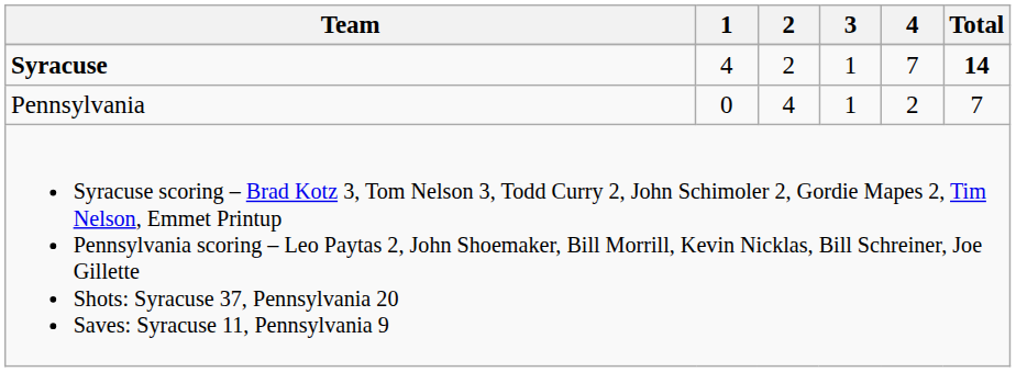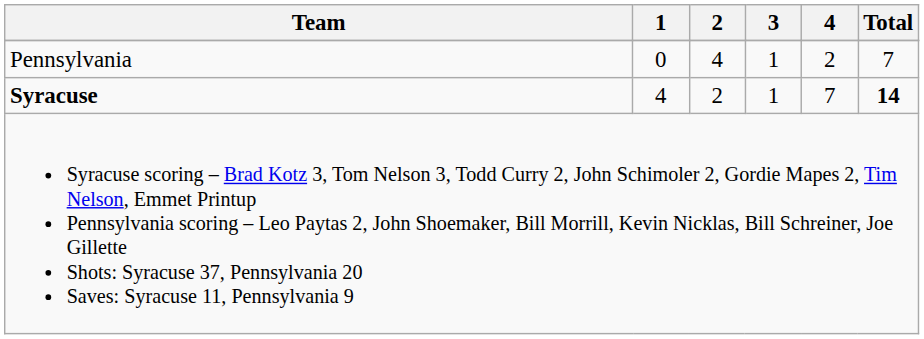 <table class="wikitable" style="text-align:center; max-width:40em">
 <tr>
 <th>Team</th>
 <th style="width:2em">1</th>
 <th style="width:2em">2</th>
 <th style="width:2em">3</th>
 <th style="width:2em">4</th>
 <th style="width:2em">Total</th>
 </tr>
 <tr>
 </tr>
 <tr>
+<td style="text-align:left">Pennsylvania</td>
+<td>0</td>
+<td>4</td>
+<td>1</td>
+<td>2</td>
+<td>7</td>
+</tr>
+<tr>
 <td style="text-align:left"><strong>Syracuse</strong></td>
 <td>4</td>
 <td>2</td>
 <td>1</td>
 <td>7</td>
 <td><strong>14</strong></td>
 </tr>
 <tr>
-<td style="text-align:left">Pennsylvania</td>
-<td>0</td>
-<td>4</td>
-<td>1</td>
-<td>2</td>
-<td>7</td>
-</tr>
-<tr>
 <td colspan=6 style="text-align:left; font-size:88%;"><br><ul><li>Syracuse scoring – <a href='#'>Brad Kotz</a> 3, Tom Nelson 3, Todd Curry 2, John Schimoler 2, Gordie Mapes 2, <a href='#'>Tim Nelson</a>, Emmet Printup</li><li>Pennsylvania scoring – Leo Paytas 2, John Shoemaker, Bill Morrill, Kevin Nicklas, Bill Schreiner, Joe Gillette</li><li>Shots: Syracuse 37, Pennsylvania 20</li><li>Saves: Syracuse 11, Pennsylvania 9</li></ul></td>
 </tr>
 </table>
